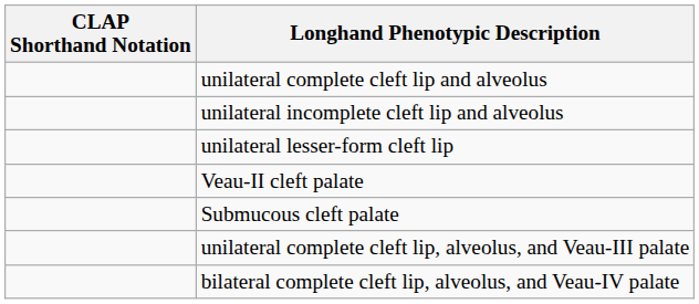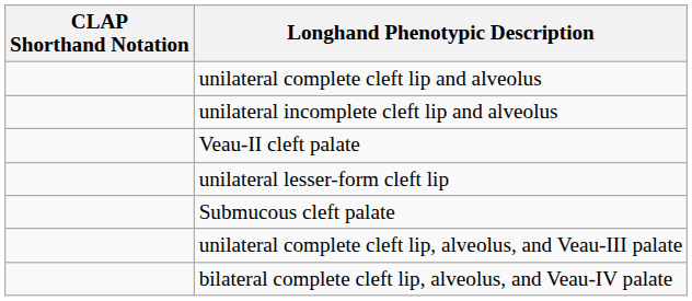 <table class="wikitable">
 <tr>
 <th>CLAP<br>Shorthand Notation</th>
 <th>Longhand Phenotypic Description</th>
 </tr>
 <tr>
 <td></td>
 <td>unilateral complete cleft lip and alveolus</td>
 </tr>
 <tr>
 <td></td>
 <td>unilateral incomplete cleft lip and alveolus</td>
 </tr>
 <tr>
 <td></td>
-<td>unilateral lesser-form cleft lip</td>
+<td>Veau-II cleft palate</td>
 </tr>
 <tr>
 <td></td>
-<td>Veau-II cleft palate</td>
+<td>unilateral lesser-form cleft lip</td>
 </tr>
 <tr>
 <td></td>
 <td>Submucous cleft palate</td>
 </tr>
 <tr>
 <td></td>
 <td>unilateral complete cleft lip, alveolus, and Veau-III palate</td>
 </tr>
 <tr>
 <td></td>
 <td>bilateral complete cleft lip, alveolus, and Veau-IV palate</td>
 </tr>
 </table>
